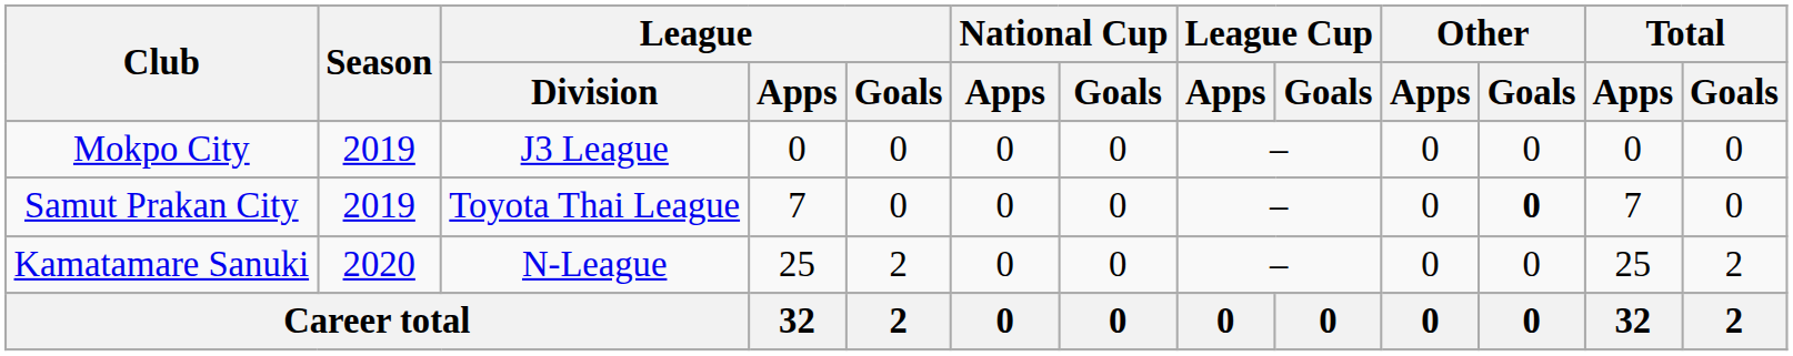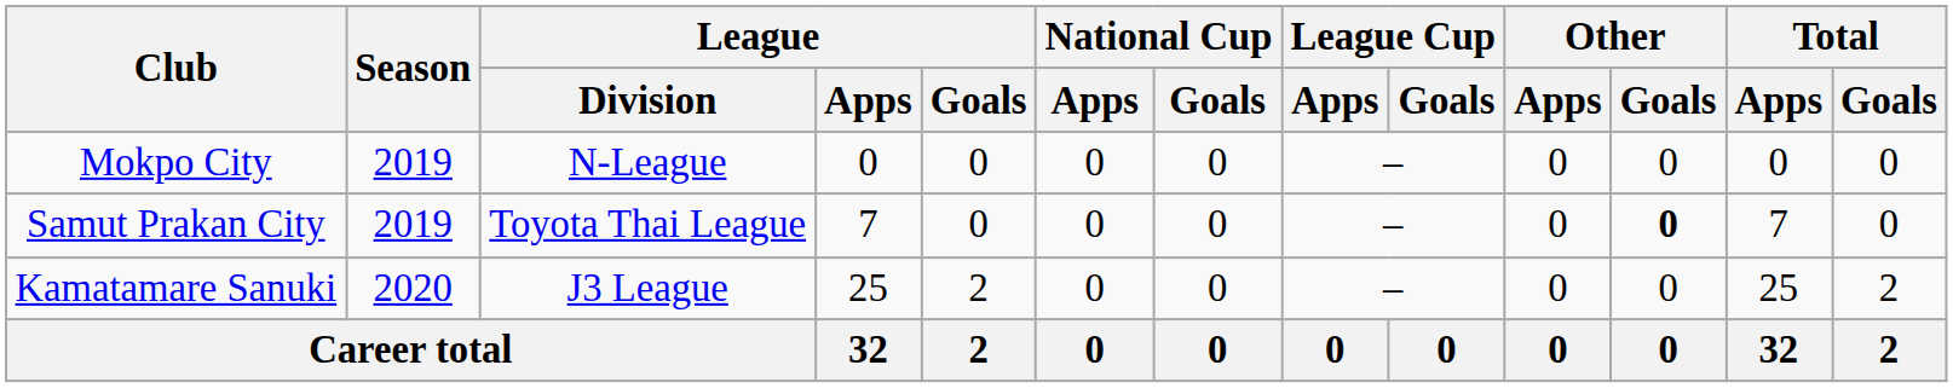 <table class="wikitable" style="text-align: center">
 <tr>
 <th rowspan="2">Club</th>
 <th rowspan="2">Season</th>
 <th colspan="3">League</th>
 <th colspan="2">National Cup</th>
 <th colspan="2">League Cup</th>
 <th colspan="2">Other</th>
 <th colspan="2">Total</th>
 </tr>
 <tr>
 <th>Division</th>
 <th>Apps</th>
 <th>Goals</th>
 <th>Apps</th>
 <th>Goals</th>
 <th>Apps</th>
 <th>Goals</th>
 <th>Apps</th>
 <th>Goals</th>
 <th>Apps</th>
 <th>Goals</th>
 </tr>
 <tr>
 <td><a href='#'>Mokpo City</a></td>
 <td><a href='#'>2019</a></td>
-<td><a href='#'>J3 League</a></td>
+<td><a href='#'>N-League</a></td>
 <td>0</td>
 <td>0</td>
 <td>0</td>
 <td>0</td>
 <td colspan="2">–</td>
 <td>0</td>
 <td>0</td>
 <td>0</td>
 <td>0</td>
 </tr>
 <tr>
 <td><a href='#'>Samut Prakan City</a></td>
 <td><a href='#'>2019</a></td>
 <td><a href='#'>Toyota Thai League</a></td>
 <td>7</td>
 <td>0</td>
 <td>0</td>
 <td>0</td>
 <td colspan="2">–</td>
 <td>0</td>
 <td><strong>0</strong></td>
 <td>7</td>
 <td>0</td>
 </tr>
 <tr>
 <td><a href='#'>Kamatamare Sanuki</a></td>
 <td><a href='#'>2020</a></td>
-<td><a href='#'>N-League</a></td>
+<td><a href='#'>J3 League</a></td>
 <td>25</td>
 <td>2</td>
 <td>0</td>
 <td>0</td>
 <td colspan="2">–</td>
 <td>0</td>
 <td>0</td>
 <td>25</td>
 <td>2</td>
 </tr>
 <tr>
 <th colspan=3>Career total</th>
 <th>32</th>
 <th>2</th>
 <th>0</th>
 <th>0</th>
 <th>0</th>
 <th>0</th>
 <th>0</th>
 <th>0</th>
 <th>32</th>
 <th>2</th>
 </tr>
 </table>
